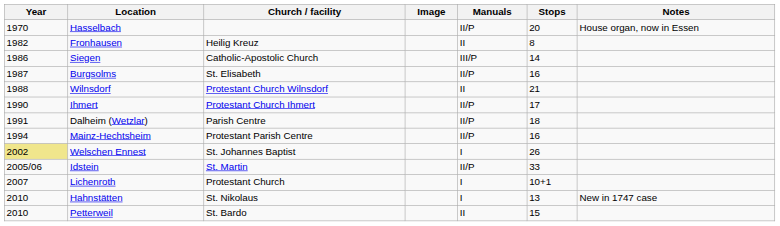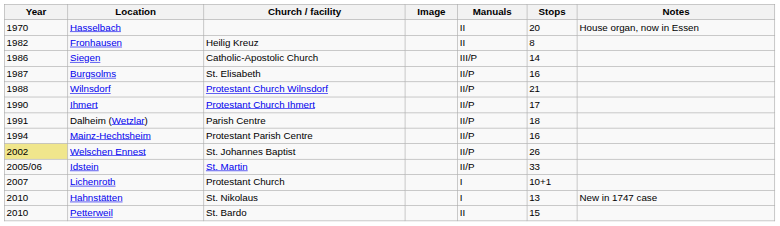 <table class="wikitable sortable" width="100%">
 <tr class="hintergrundfarbe5">
 <th>Year</th>
 <th>Location</th>
 <th>Church / facility</th>
 <th class=unsortable>Image</th>
 <th>Manuals</th>
 <th>Stops</th>
 <th class="unsortable">Notes</th>
 </tr>
 <tr>
 <td>1970</td>
 <td><a href='#'>Hasselbach</a></td>
 <td></td>
 <td></td>
-<td>II/P</td>
+<td>II</td>
 <td>20</td>
 <td>House organ, now in Essen</td>
 </tr>
 <tr>
 <td>1982</td>
 <td><a href='#'>Fronhausen</a></td>
 <td>Heilig Kreuz</td>
 <td></td>
 <td>II</td>
 <td>8</td>
 <td></td>
 </tr>
 <tr>
 <td>1986</td>
 <td><a href='#'>Siegen</a></td>
 <td>Catholic-Apostolic Church</td>
 <td></td>
 <td>III/P</td>
 <td>14</td>
 <td></td>
 </tr>
 <tr>
 <td>1987</td>
 <td><a href='#'>Burgsolms</a></td>
 <td>St. Elisabeth</td>
 <td></td>
 <td>II/P</td>
 <td>16</td>
 <td></td>
 </tr>
 <tr>
 <td>1988</td>
 <td><a href='#'>Wilnsdorf</a></td>
 <td><a href='#'>Protestant Church Wilnsdorf</a></td>
 <td></td>
-<td>II</td>
+<td>II/P</td>
 <td>21</td>
 <td></td>
 </tr>
 <tr>
 <td>1990</td>
 <td><a href='#'>Ihmert</a></td>
 <td><a href='#'>Protestant Church Ihmert</a></td>
 <td></td>
 <td>II/P</td>
 <td>17</td>
 <td></td>
 </tr>
 <tr>
 <td>1991</td>
 <td>Dalheim (<a href='#'>Wetzlar</a>)</td>
 <td>Parish Centre</td>
 <td></td>
 <td>II/P</td>
 <td>18</td>
 <td></td>
 </tr>
 <tr>
 <td>1994</td>
 <td><a href='#'>Mainz-Hechtsheim</a></td>
 <td>Protestant Parish Centre</td>
 <td></td>
 <td>II/P</td>
 <td>16</td>
 <td></td>
 </tr>
 <tr>
 <td style="background: khaki;">2002</td>
 <td><a href='#'>Welschen Ennest</a></td>
 <td>St. Johannes Baptist</td>
 <td></td>
-<td>I</td>
+<td>II/P</td>
 <td>26</td>
 <td></td>
 </tr>
 <tr>
 <td>2005/06</td>
 <td><a href='#'>Idstein</a></td>
 <td><a href='#'>St. Martin</a></td>
 <td></td>
 <td>II/P</td>
 <td>33</td>
 <td></td>
 </tr>
 <tr>
 <td>2007</td>
 <td><a href='#'>Lichenroth</a></td>
 <td>Protestant Church</td>
 <td></td>
 <td>I</td>
 <td>10+1</td>
 <td></td>
 </tr>
 <tr>
 <td>2010</td>
 <td><a href='#'>Hahnstätten</a></td>
 <td>St. Nikolaus</td>
 <td></td>
 <td>I</td>
 <td>13</td>
 <td>New in 1747 case</td>
 </tr>
 <tr>
 <td>2010</td>
 <td><a href='#'>Petterweil</a></td>
 <td>St. Bardo</td>
 <td></td>
 <td>II</td>
 <td>15</td>
 <td></td>
 </tr>
 </table>
